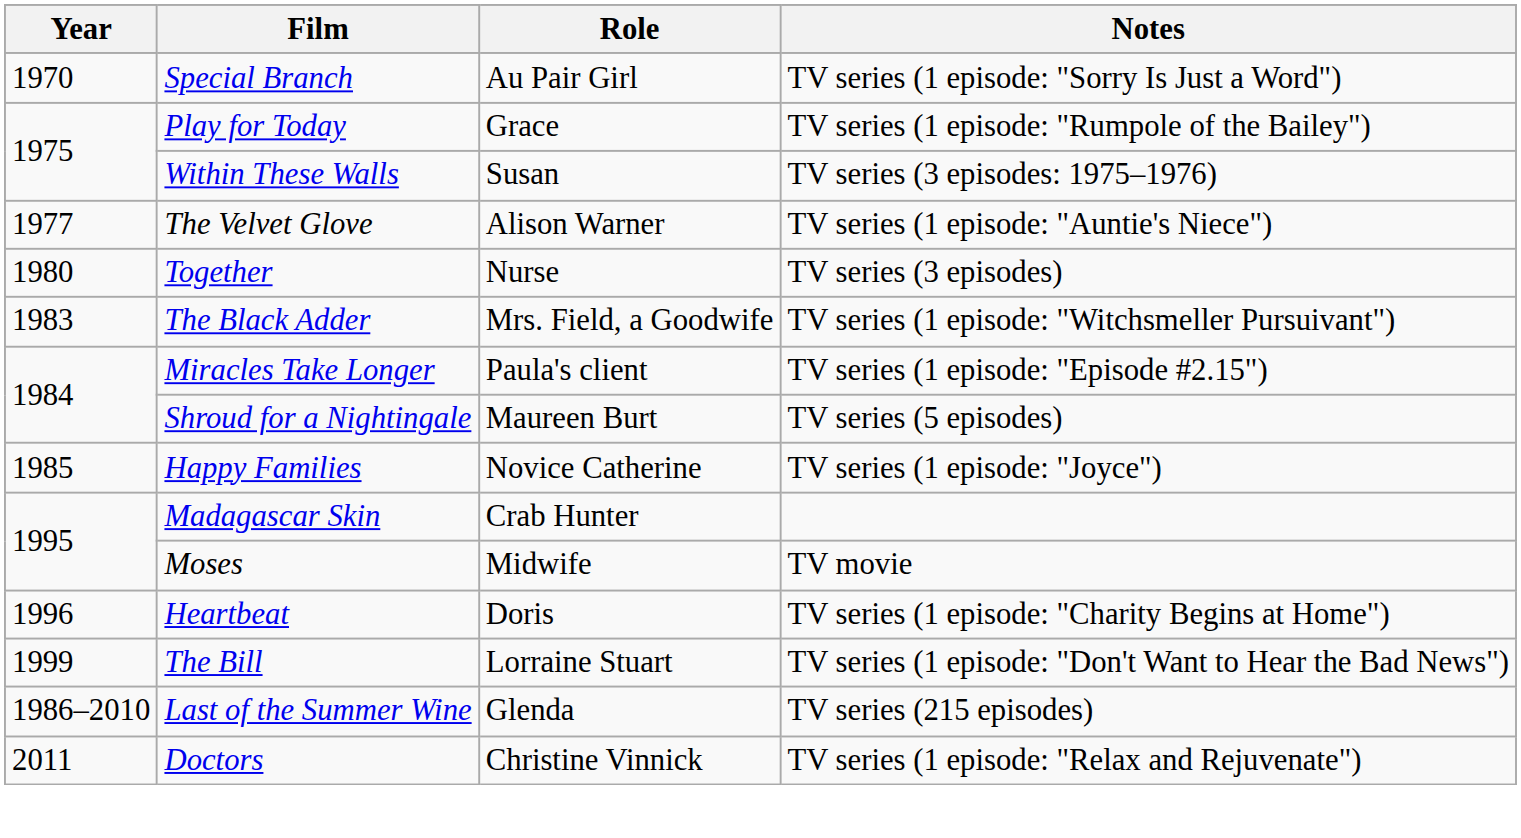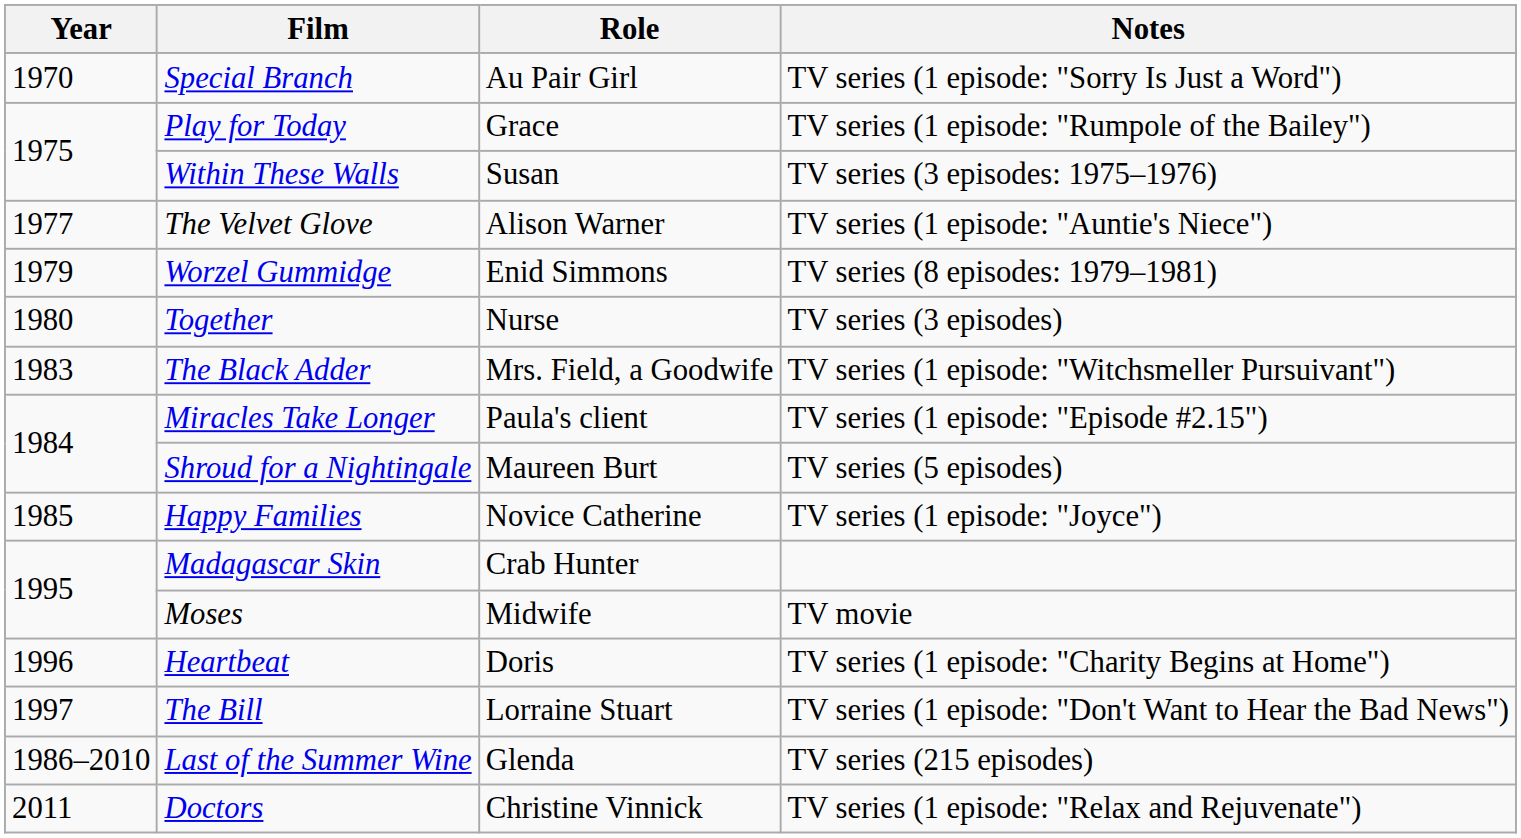 <table class="wikitable">
 <tr>
 <th>Year</th>
 <th>Film</th>
 <th>Role</th>
 <th>Notes</th>
 </tr>
 <tr>
 <td rowspan="1">1970</td>
 <td><a href='#'><em>Special Branch</em></a></td>
 <td>Au Pair Girl</td>
 <td>TV series (1 episode: "Sorry Is Just a Word")</td>
 </tr>
 <tr>
 <td rowspan="2">1975</td>
 <td><em><a href='#'>Play for Today</a></em></td>
 <td>Grace</td>
 <td>TV series (1 episode: "Rumpole of the Bailey")</td>
 </tr>
 <tr>
 <td><em><a href='#'>Within These Walls</a></em></td>
 <td>Susan</td>
 <td>TV series (3 episodes: 1975–1976)</td>
 </tr>
 <tr>
 <td rowspan="1">1977</td>
 <td><em>The Velvet Glove</em></td>
 <td>Alison Warner</td>
 <td>TV series (1 episode: "Auntie's Niece")</td>
+</tr>
+<tr>
+<td rowspan="1">1979</td>
+<td><a href='#'><em>Worzel Gummidge</em></a></td>
+<td>Enid Simmons</td>
+<td>TV series (8 episodes: 1979–1981)</td>
 </tr>
 <tr>
 <td rowspan="1">1980</td>
 <td><a href='#'><em>Together</em></a></td>
 <td>Nurse</td>
 <td>TV series (3 episodes)</td>
 </tr>
 <tr>
 <td rowspan="1">1983</td>
 <td><em><a href='#'>The Black Adder</a></em></td>
 <td>Mrs. Field, a Goodwife</td>
 <td>TV series (1 episode: "Witchsmeller Pursuivant")</td>
 </tr>
 <tr>
 <td rowspan="2">1984</td>
 <td><em><a href='#'>Miracles Take Longer</a></em></td>
 <td>Paula's client</td>
 <td>TV series (1 episode: "Episode #2.15")</td>
 </tr>
 <tr>
 <td><em><a href='#'>Shroud for a Nightingale</a></em></td>
 <td>Maureen Burt</td>
 <td>TV series (5 episodes)</td>
 </tr>
 <tr>
 <td rowspan="1">1985</td>
 <td><a href='#'><em>Happy Families</em></a></td>
 <td>Novice Catherine</td>
 <td>TV series (1 episode: "Joyce")</td>
 </tr>
 <tr>
 <td rowspan="2">1995</td>
 <td><em><a href='#'>Madagascar Skin</a></em></td>
 <td>Crab Hunter</td>
 <td></td>
 </tr>
 <tr>
 <td><em>Moses</em></td>
 <td>Midwife</td>
 <td>TV movie</td>
 </tr>
 <tr>
 <td rowspan="1">1996</td>
 <td><a href='#'><em>Heartbeat</em></a></td>
 <td>Doris</td>
 <td>TV series (1 episode: "Charity Begins at Home")</td>
 </tr>
 <tr>
-<td rowspan="1">1999</td>
+<td rowspan="1">1997</td>
 <td><em><a href='#'>The Bill</a></em></td>
 <td>Lorraine Stuart</td>
 <td>TV series (1 episode: "Don't Want to Hear the Bad News")</td>
 </tr>
 <tr>
 <td rowspan="1">1986–2010</td>
 <td><em><a href='#'>Last of the Summer Wine</a></em></td>
 <td>Glenda</td>
 <td>TV series (215 episodes)</td>
 </tr>
 <tr>
 <td rowspan="1">2011</td>
 <td><a href='#'><em>Doctors</em></a></td>
 <td>Christine Vinnick</td>
 <td>TV series (1 episode: "Relax and Rejuvenate")</td>
 </tr>
 </table>
